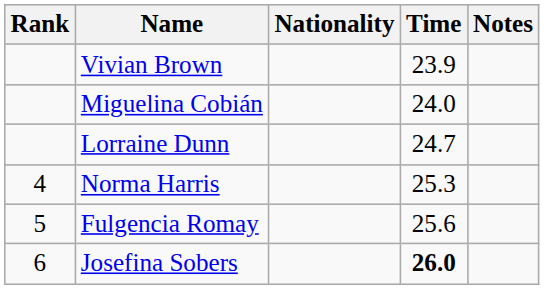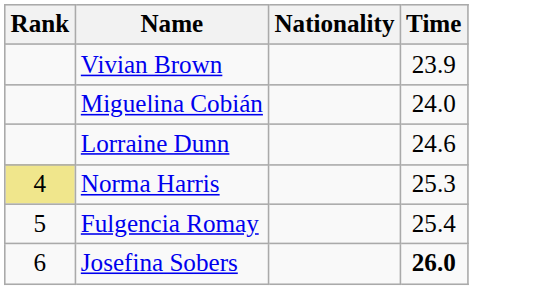 <table class="wikitable sortable" style="text-align:center">
 <tr>
 <th>Rank</th>
 <th>Name</th>
 <th>Nationality</th>
 <th>Time</th>
-<th>Notes</th>
 </tr>
 <tr>
 <td></td>
 <td align=left><a href='#'>Vivian Brown</a></td>
 <td align=left></td>
 <td>23.9</td>
-<td></td>
 </tr>
 <tr>
 <td></td>
 <td align=left><a href='#'>Miguelina Cobián</a></td>
 <td align=left></td>
 <td>24.0</td>
-<td></td>
 </tr>
 <tr>
 <td></td>
 <td align=left><a href='#'>Lorraine Dunn</a></td>
 <td align=left></td>
-<td>24.7</td>
-<td></td>
+<td>24.6</td>
 </tr>
 <tr>
-<td>4</td>
+<td style="background: khaki;">4</td>
 <td align=left><a href='#'>Norma Harris</a></td>
 <td align=left></td>
 <td>25.3</td>
-<td></td>
 </tr>
 <tr>
 <td>5</td>
 <td align=left><a href='#'>Fulgencia Romay</a></td>
 <td align=left></td>
-<td>25.6</td>
-<td></td>
+<td>25.4</td>
 </tr>
 <tr>
 <td>6</td>
 <td align=left><a href='#'>Josefina Sobers</a></td>
 <td align=left></td>
 <td><strong>26.0</strong></td>
-<td></td>
 </tr>
 </table>
